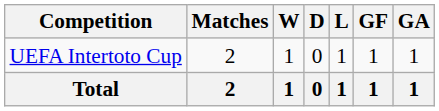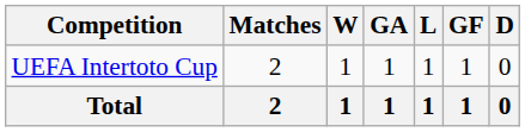 <table class="wikitable sortable" style="text-align:center">
 <tr>
 <th>Competition</th>
 <th>Matches</th>
 <th>W</th>
-<th>D</th>
+<th>GA</th>
 <th>L</th>
 <th>GF</th>
-<th>GA</th>
+<th>D</th>
 </tr>
 <tr>
 <td><a href='#'>UEFA Intertoto Cup</a></td>
 <td>2</td>
 <td>1</td>
-<td>0</td>
 <td>1</td>
 <td>1</td>
 <td>1</td>
+<td>0</td>
 </tr>
 <tr>
 <th><strong>Total</strong></th>
 <th>2</th>
 <th>1</th>
-<th>0</th>
 <th>1</th>
 <th>1</th>
 <th>1</th>
+<th>0</th>
 </tr>
 </table>
